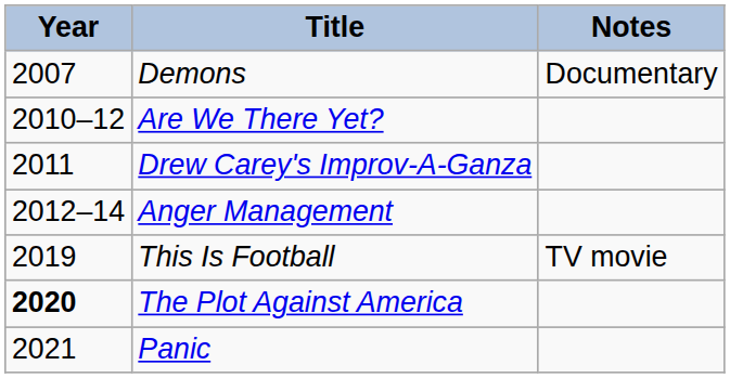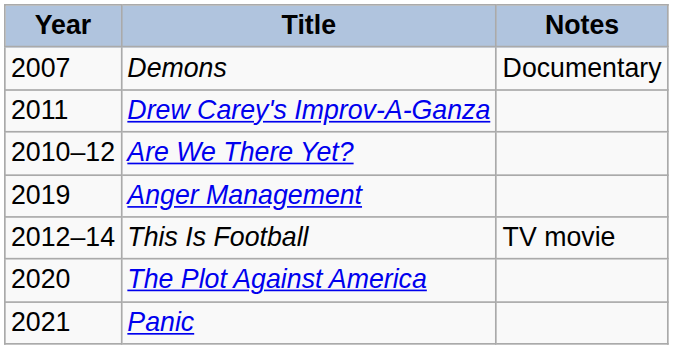 <table class="wikitable">
 <tr align="center">
 <th style="background:#B0C4DE;">Year</th>
 <th style="background:#B0C4DE;">Title</th>
 <th style="background:#B0C4DE;">Notes</th>
 </tr>
 <tr>
 <td>2007</td>
 <td><em>Demons</em></td>
 <td>Documentary</td>
 </tr>
 <tr>
+<td>2011</td>
+<td><em><a href='#'>Drew Carey's Improv-A-Ganza</a></em></td>
+<td></td>
+</tr>
+<tr>
 <td>2010–12</td>
 <td><em><a href='#'>Are We There Yet?</a></em></td>
 <td></td>
 </tr>
 <tr>
-<td>2011</td>
-<td><em><a href='#'>Drew Carey's Improv-A-Ganza</a></em></td>
+<td>2019</td>
+<td><em><a href='#'>Anger Management</a></em></td>
 <td></td>
 </tr>
 <tr>
 <td>2012–14</td>
-<td><em><a href='#'>Anger Management</a></em></td>
-<td></td>
-</tr>
-<tr>
-<td>2019</td>
 <td><em>This Is Football</em></td>
 <td>TV movie</td>
 </tr>
 <tr>
-<td><strong>2020</strong></td>
+<td>2020</td>
 <td><em><a href='#'>The Plot Against America</a></em></td>
 <td></td>
 </tr>
 <tr>
 <td>2021</td>
 <td><em><a href='#'>Panic</a></em></td>
 <td></td>
 </tr>
 </table>
